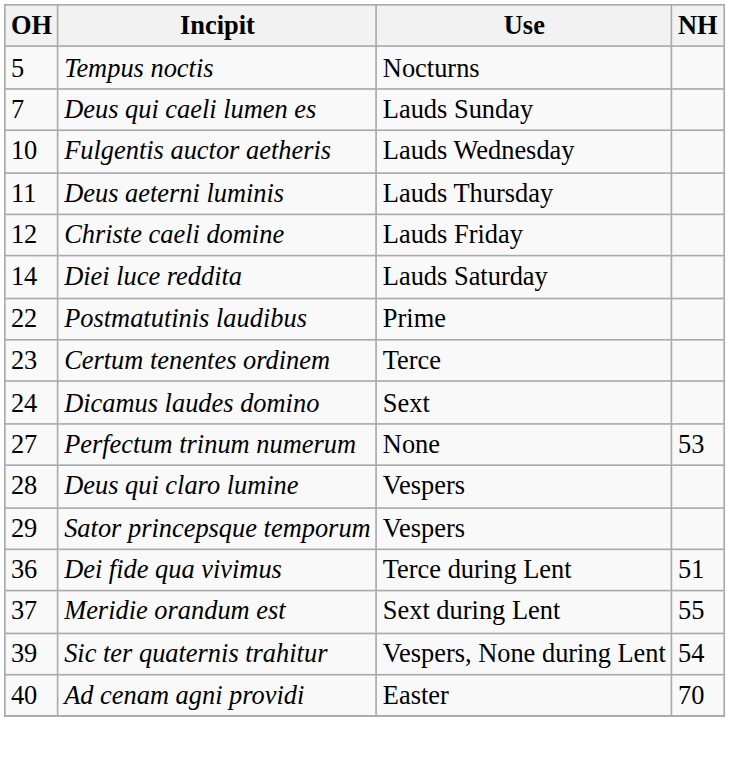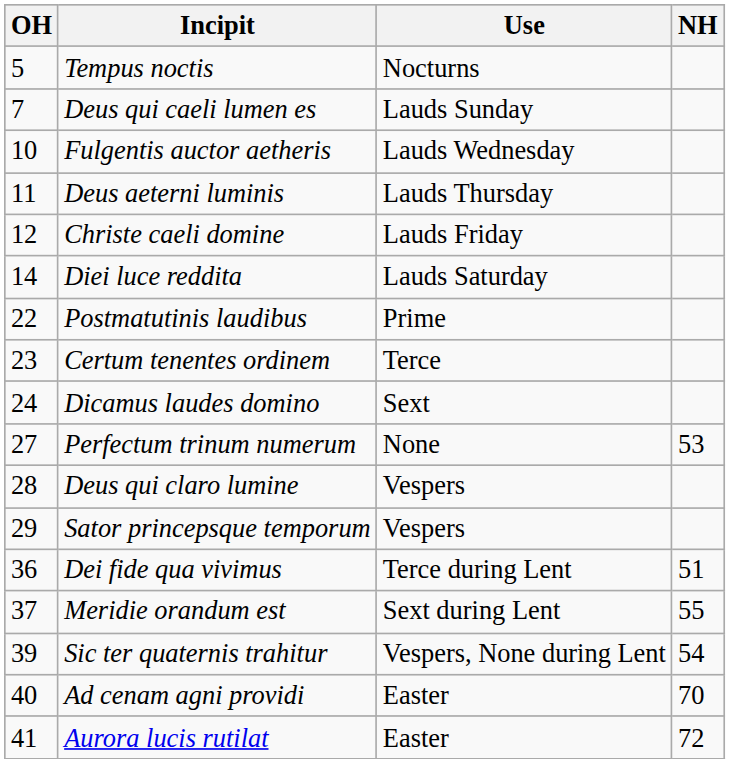 <table class="wikitable sortable">
 <tr>
 <th>OH</th>
 <th>Incipit</th>
 <th>Use</th>
 <th>NH</th>
 </tr>
 <tr>
 <td>5</td>
 <td><em>Tempus noctis </em></td>
 <td>Nocturns</td>
 <td></td>
 </tr>
 <tr>
 <td>7</td>
 <td><em>Deus qui caeli lumen es </em></td>
 <td>Lauds Sunday</td>
 <td></td>
 </tr>
 <tr>
 <td>10</td>
 <td><em>Fulgentis auctor aetheris </em></td>
 <td>Lauds Wednesday</td>
 <td></td>
 </tr>
 <tr>
 <td>11</td>
 <td><em>Deus aeterni luminis </em></td>
 <td>Lauds Thursday</td>
 <td></td>
 </tr>
 <tr>
 <td>12</td>
 <td><em>Christe caeli domine</em></td>
 <td>Lauds Friday</td>
 <td></td>
 </tr>
 <tr>
 <td>14</td>
 <td><em>Diei luce reddita</em></td>
 <td>Lauds Saturday</td>
 <td></td>
 </tr>
 <tr>
 <td>22</td>
 <td><em>Postmatutinis laudibus</em></td>
 <td>Prime</td>
 <td></td>
 </tr>
 <tr>
 <td>23</td>
 <td><em>Certum tenentes ordinem</em></td>
 <td>Terce</td>
 <td></td>
 </tr>
 <tr>
 <td>24</td>
 <td><em>Dicamus laudes domino</em></td>
 <td>Sext</td>
 <td></td>
 </tr>
 <tr>
 <td>27</td>
 <td><em>Perfectum trinum numerum </em></td>
 <td>None</td>
 <td>53</td>
 </tr>
 <tr>
 <td>28</td>
 <td><em>Deus qui claro lumine</em></td>
 <td>Vespers</td>
 <td></td>
 </tr>
 <tr>
 <td>29</td>
 <td><em>Sator princepsque temporum</em></td>
 <td>Vespers</td>
 <td></td>
 </tr>
 <tr>
 <td>36</td>
 <td><em>Dei fide qua vivimus</em></td>
 <td>Terce during Lent</td>
 <td>51</td>
 </tr>
 <tr>
 <td>37</td>
 <td><em>Meridie orandum est</em></td>
 <td>Sext during Lent</td>
 <td>55</td>
 </tr>
 <tr>
 <td>39</td>
 <td><em>Sic ter quaternis trahitur</em></td>
 <td>Vespers, None during Lent</td>
 <td>54</td>
 </tr>
 <tr>
 <td>40</td>
 <td><em>Ad cenam agni providi</em></td>
 <td>Easter</td>
 <td>70</td>
 </tr>
 <tr>
+<td>41</td>
+<td><em><a href='#'>Aurora lucis rutilat</a></em></td>
+<td>Easter</td>
+<td>72</td>
+</tr>
+<tr>
 </tr>
 </table>
